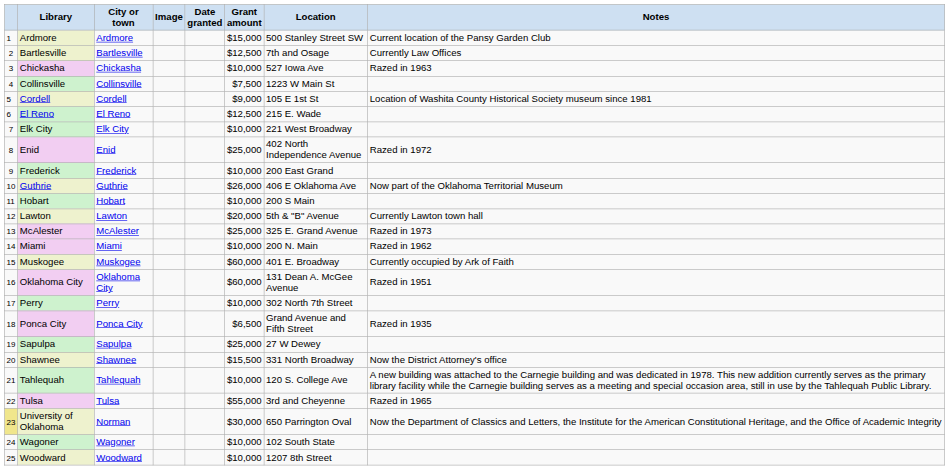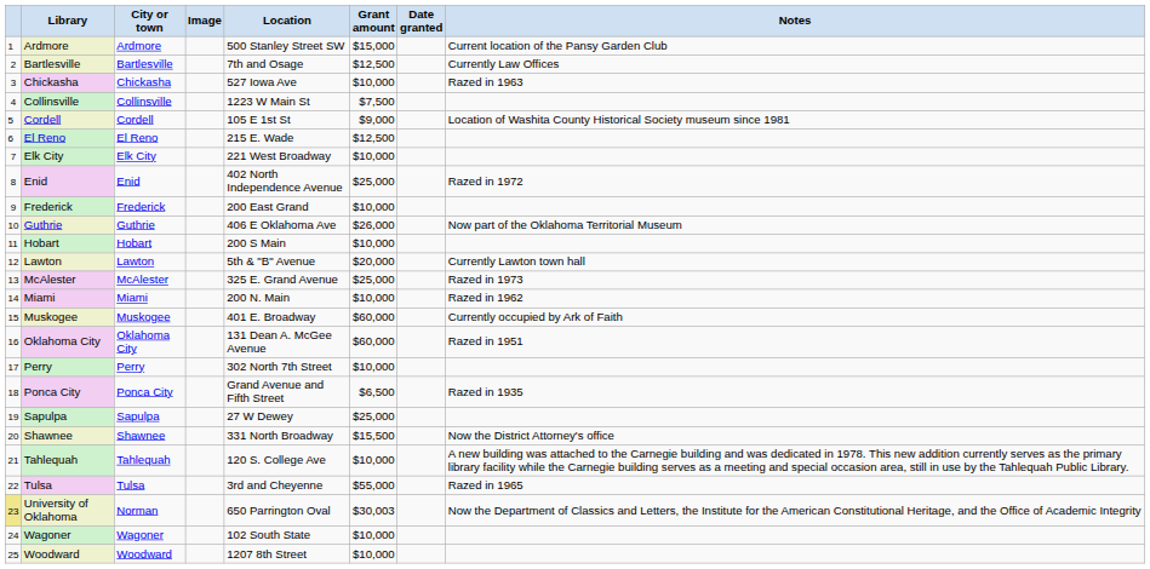 <table class="wikitable sortable" align="center">
 <tr>
 <th style="background-color:#CEE0F2;"></th>
 <th style="background-color:#CEE0F2;">Library</th>
 <th style="background-color:#CEE0F2;">City or<br>town</th>
 <th style="background-color:#CEE0F2;" class="unsortable">Image</th>
+<th style="background-color:#CEE0F2;">Location</th>
+<th style="background-color:#CEE0F2;">Grant<br>amount</th>
 <th style="background-color:#CEE0F2;">Date<br>granted</th>
-<th style="background-color:#CEE0F2;">Grant<br>amount</th>
-<th style="background-color:#CEE0F2;">Location</th>
 <th style="background-color:#CEE0F2;" class="unsortable">Notes</th>
 </tr>
 <tr ->
 <td><small>1</small></td>
 <td style="background-color:#EEF2CE;">Ardmore</td>
 <td><a href='#'>Ardmore</a></td>
 <td></td>
+<td>500 Stanley Street SW</td>
+<td align=right>$15,000</td>
 <td></td>
-<td align=right>$15,000</td>
-<td>500 Stanley Street SW</td>
 <td>Current location of the Pansy Garden Club</td>
 </tr>
 <tr ->
 <td align=center><small>2</small></td>
 <td style="background-color:#EEF2CE;">Bartlesville</td>
 <td><a href='#'>Bartlesville</a></td>
 <td></td>
+<td>7th and Osage</td>
+<td align=right>$12,500</td>
 <td></td>
-<td align=right>$12,500</td>
-<td>7th and Osage</td>
 <td>Currently Law Offices</td>
 </tr>
 <tr ->
 <td align=center><small>3</small></td>
 <td style="background-color:#F2CEF2;">Chickasha</td>
 <td><a href='#'>Chickasha</a></td>
 <td></td>
+<td>527 Iowa Ave</td>
+<td align=right>$10,000</td>
 <td></td>
-<td align=right>$10,000</td>
-<td>527 Iowa Ave</td>
 <td>Razed in 1963</td>
 </tr>
 <tr ->
 <td align=center><small>4</small></td>
 <td style="background-color:#CEF2CE;">Collinsville</td>
 <td><a href='#'>Collinsville</a></td>
 <td></td>
+<td>1223 W Main St</td>
+<td align=right>$7,500</td>
 <td></td>
-<td align=right>$7,500</td>
-<td>1223 W Main St</td>
 <td></td>
 </tr>
 <tr ->
 <td><small>5</small></td>
 <td style="background-color:#EEF2CE;"><a href='#'>Cordell</a></td>
 <td><a href='#'>Cordell</a></td>
 <td></td>
+<td>105 E 1st St</td>
+<td align=right>$9,000</td>
 <td></td>
-<td align=right>$9,000</td>
-<td>105 E 1st St</td>
 <td>Location of Washita County Historical Society museum since 1981</td>
 </tr>
 <tr ->
 <td><small>6</small></td>
 <td style="background-color:#CEF2CE;"><a href='#'>El Reno</a></td>
 <td><a href='#'>El Reno</a></td>
 <td></td>
+<td>215 E. Wade</td>
+<td align=right>$12,500</td>
 <td></td>
-<td align=right>$12,500</td>
-<td>215 E. Wade</td>
 <td></td>
 </tr>
 <tr ->
 <td align=center><small>7</small></td>
 <td style="background-color:#CEF2CE;">Elk City</td>
 <td><a href='#'>Elk City</a></td>
 <td></td>
+<td>221 West Broadway</td>
+<td align=right>$10,000</td>
 <td></td>
-<td align=right>$10,000</td>
-<td>221 West Broadway</td>
 <td></td>
 </tr>
 <tr ->
 <td align=center><small>8</small></td>
 <td style="background-color:#F2CEF2;">Enid</td>
 <td><a href='#'>Enid</a></td>
 <td></td>
+<td>402 North Independence Avenue</td>
+<td align=right>$25,000</td>
 <td></td>
-<td align=right>$25,000</td>
-<td>402 North Independence Avenue</td>
 <td>Razed in 1972</td>
 </tr>
 <tr ->
 <td align=center><small>9</small></td>
 <td style="background-color:#CEF2CE;">Frederick</td>
 <td><a href='#'>Frederick</a></td>
 <td></td>
+<td>200 East Grand</td>
+<td align=right>$10,000</td>
 <td></td>
-<td align=right>$10,000</td>
-<td>200 East Grand</td>
 <td></td>
 </tr>
 <tr ->
 <td><small>10</small></td>
 <td style="background-color:#EEF2CE;"><a href='#'>Guthrie</a></td>
 <td><a href='#'>Guthrie</a></td>
 <td></td>
+<td>406 E Oklahoma Ave</td>
+<td align=right>$26,000</td>
 <td></td>
-<td align=right>$26,000</td>
-<td>406 E Oklahoma Ave</td>
 <td>Now part of the Oklahoma Territorial Museum</td>
 </tr>
 <tr ->
 <td><small>11</small></td>
 <td style="background-color:#CEF2CE;">Hobart</td>
 <td><a href='#'>Hobart</a></td>
 <td></td>
+<td>200 S Main</td>
+<td align=right>$10,000</td>
 <td></td>
-<td align=right>$10,000</td>
-<td>200 S Main</td>
 <td></td>
 </tr>
 <tr ->
 <td><small>12</small></td>
 <td style="background-color:#EEF2CE;">Lawton</td>
 <td><a href='#'>Lawton</a></td>
 <td></td>
+<td>5th & "B" Avenue</td>
+<td align=right>$20,000</td>
 <td></td>
-<td align=right>$20,000</td>
-<td>5th & "B" Avenue</td>
 <td>Currently Lawton town hall</td>
 </tr>
 <tr ->
 <td align=center><small>13</small></td>
 <td style="background-color:#F2CEF2;">McAlester</td>
 <td><a href='#'>McAlester</a></td>
 <td></td>
+<td>325 E. Grand Avenue</td>
+<td align=right>$25,000</td>
 <td></td>
-<td align=right>$25,000</td>
-<td>325 E. Grand Avenue</td>
 <td>Razed in 1973</td>
 </tr>
 <tr ->
 <td align=center><small>14</small></td>
 <td style="background-color:#F2CEF2;">Miami</td>
 <td><a href='#'>Miami</a></td>
 <td></td>
+<td>200 N. Main</td>
+<td align=right>$10,000</td>
 <td></td>
-<td align=right>$10,000</td>
-<td>200 N. Main</td>
 <td>Razed in 1962</td>
 </tr>
 <tr ->
 <td align=center><small>15</small></td>
 <td style="background-color:#EEF2CE;">Muskogee</td>
 <td><a href='#'>Muskogee</a></td>
 <td></td>
+<td>401 E. Broadway</td>
+<td align=right>$60,000</td>
 <td></td>
-<td align=right>$60,000</td>
-<td>401 E. Broadway</td>
 <td>Currently occupied by Ark of Faith</td>
 </tr>
 <tr ->
 <td align=center><small>16</small></td>
 <td style="background-color:#F2CEF2;">Oklahoma City</td>
 <td><a href='#'>Oklahoma City</a></td>
 <td></td>
+<td>131 Dean A. McGee Avenue</td>
+<td align=right>$60,000</td>
 <td></td>
-<td align=right>$60,000</td>
-<td>131 Dean A. McGee Avenue</td>
 <td>Razed in 1951</td>
 </tr>
 <tr ->
 <td><small>17</small></td>
 <td style="background-color:#CEF2CE;">Perry</td>
 <td><a href='#'>Perry</a></td>
 <td></td>
+<td>302 North 7th Street</td>
+<td align=right>$10,000</td>
 <td></td>
-<td align=right>$10,000</td>
-<td>302 North 7th Street</td>
 <td></td>
 </tr>
 <tr ->
 <td align=center><small>18</small></td>
 <td style="background-color:#F2CEF2;">Ponca City</td>
 <td><a href='#'>Ponca City</a></td>
 <td></td>
+<td>Grand Avenue and Fifth Street</td>
+<td align=right>$6,500</td>
 <td></td>
-<td align=right>$6,500</td>
-<td>Grand Avenue and Fifth Street</td>
 <td>Razed in 1935</td>
 </tr>
 <tr ->
 <td><small>19</small></td>
 <td style="background-color:#CEF2CE;">Sapulpa</td>
 <td><a href='#'>Sapulpa</a></td>
 <td></td>
+<td>27 W Dewey</td>
+<td align=right>$25,000</td>
 <td></td>
-<td align=right>$25,000</td>
-<td>27 W Dewey</td>
 <td></td>
 </tr>
 <tr ->
 <td align=center><small>20</small></td>
 <td style="background-color:#EEF2CE;">Shawnee</td>
 <td><a href='#'>Shawnee</a></td>
 <td></td>
+<td>331 North Broadway</td>
+<td align=right>$15,500</td>
 <td></td>
-<td align=right>$15,500</td>
-<td>331 North Broadway</td>
 <td>Now the District Attorney's office</td>
 </tr>
 <tr ->
 <td><small>21</small></td>
 <td style="background-color:#CEF2CE;">Tahlequah</td>
 <td><a href='#'>Tahlequah</a></td>
 <td></td>
+<td>120 S. College Ave</td>
+<td align=right>$10,000</td>
 <td></td>
-<td align=right>$10,000</td>
-<td>120 S. College Ave</td>
 <td>A new building was attached to the Carnegie building and was dedicated in 1978. This new addition currently serves as the primary library facility while the Carnegie building serves as a meeting and special occasion area, still in use by the Tahlequah Public Library.</td>
 </tr>
 <tr ->
 <td align=center><small>22</small></td>
 <td style="background-color:#F2CEF2;">Tulsa</td>
 <td><a href='#'>Tulsa</a></td>
 <td></td>
+<td>3rd and Cheyenne</td>
+<td align=right>$55,000</td>
 <td></td>
-<td align=right>$55,000</td>
-<td>3rd and Cheyenne</td>
 <td>Razed in 1965</td>
 </tr>
 <tr ->
 <td align=center style="background: khaki;"><small>23</small></td>
 <td style="background-color:#EEF2CE;">University of Oklahoma</td>
 <td><a href='#'>Norman</a></td>
 <td></td>
+<td>650 Parrington Oval</td>
+<td align=right>$30,003</td>
 <td></td>
-<td align=right>$30,000</td>
-<td>650 Parrington Oval</td>
 <td>Now the Department of Classics and Letters, the Institute for the American Constitutional Heritage, and the Office of Academic Integrity</td>
 </tr>
 <tr ->
 <td align=center><small>24</small></td>
 <td style="background-color:#CEF2CE;">Wagoner</td>
 <td><a href='#'>Wagoner</a></td>
 <td></td>
+<td>102 South State</td>
+<td align=right>$10,000</td>
 <td></td>
-<td align=right>$10,000</td>
-<td>102 South State</td>
 <td></td>
 </tr>
 <tr ->
 <td align=center><small>25</small></td>
 <td style="background-color:#EEF2CE;">Woodward</td>
 <td><a href='#'>Woodward</a></td>
 <td></td>
+<td>1207 8th Street</td>
+<td align=right>$10,000</td>
 <td></td>
-<td align=right>$10,000</td>
-<td>1207 8th Street</td>
 <td></td>
 </tr>
 </table>
